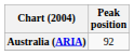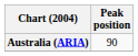 <table class="wikitable sortable plainrowheaders">
 <tr>
 <th>Chart (2004)</th>
 <th>Peak<br>position</th>
 </tr>
 <tr>
 <th scope="row">Australia (<a href='#'>ARIA</a>)</th>
-<td align="center">92</td>
+<td align="center">90</td>
 </tr>
 <tr>
 </tr>
 <tr>
 </tr>
 <tr>
 </tr>
 <tr>
 </tr>
 <tr>
 </tr>
 </table>
